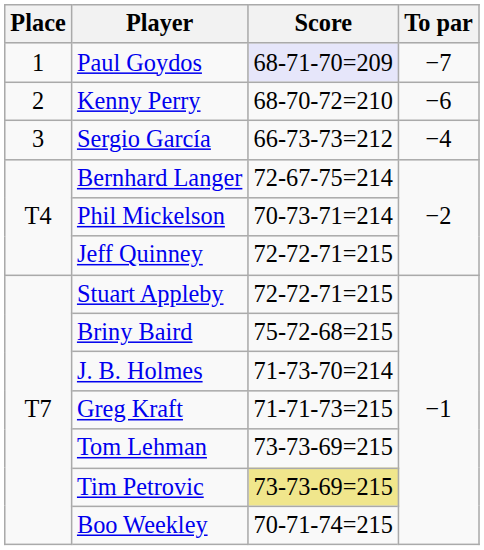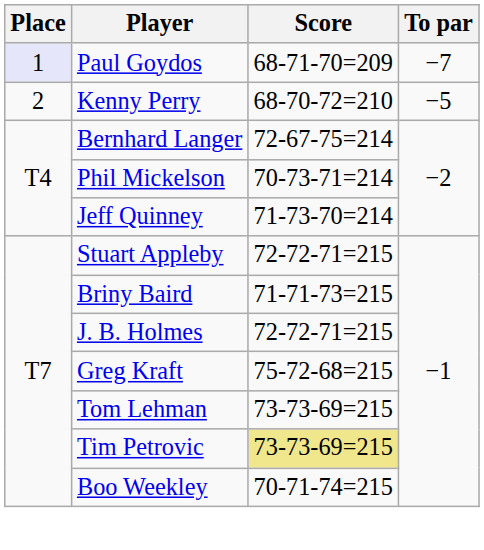 <table class="wikitable">
 <tr>
 <th>Place</th>
 <th>Player</th>
 <th>Score</th>
 <th>To par</th>
 </tr>
 <tr>
-<td align="center">1</td>
+<td align="center" style="background: lavender;">1</td>
 <td> <a href='#'>Paul Goydos</a></td>
-<td style="background: lavender;">68-71-70=209</td>
+<td>68-71-70=209</td>
 <td align="center">−7</td>
 </tr>
 <tr>
 <td align="center">2</td>
 <td> <a href='#'>Kenny Perry</a></td>
 <td>68-70-72=210</td>
-<td align="center">−6</td>
-</tr>
-<tr>
-<td align="center">3</td>
-<td> <a href='#'>Sergio García</a></td>
-<td>66-73-73=212</td>
-<td align="center">−4</td>
+<td align="center">−5</td>
 </tr>
 <tr>
 <td rowspan="3" align="center">T4</td>
 <td> <a href='#'>Bernhard Langer</a></td>
 <td>72-67-75=214</td>
 <td rowspan="3" align="center">−2</td>
 </tr>
 <tr>
 <td> <a href='#'>Phil Mickelson</a></td>
 <td>70-73-71=214</td>
 </tr>
 <tr>
 <td> <a href='#'>Jeff Quinney</a></td>
-<td>72-72-71=215</td>
+<td>71-73-70=214</td>
 </tr>
 <tr>
 <td rowspan="7" align="center">T7</td>
 <td> <a href='#'>Stuart Appleby</a></td>
 <td>72-72-71=215</td>
 <td rowspan="7" align="center">−1</td>
 </tr>
 <tr>
 <td> <a href='#'>Briny Baird</a></td>
-<td>75-72-68=215</td>
+<td>71-71-73=215</td>
 </tr>
 <tr>
 <td> <a href='#'>J. B. Holmes</a></td>
-<td>71-73-70=214</td>
+<td>72-72-71=215</td>
 </tr>
 <tr>
 <td> <a href='#'>Greg Kraft</a></td>
-<td>71-71-73=215</td>
+<td>75-72-68=215</td>
 </tr>
 <tr>
 <td> <a href='#'>Tom Lehman</a></td>
 <td>73-73-69=215</td>
 </tr>
 <tr>
 <td> <a href='#'>Tim Petrovic</a></td>
 <td style="background: khaki;">73-73-69=215</td>
 </tr>
 <tr>
 <td> <a href='#'>Boo Weekley</a></td>
 <td>70-71-74=215</td>
 </tr>
 </table>
